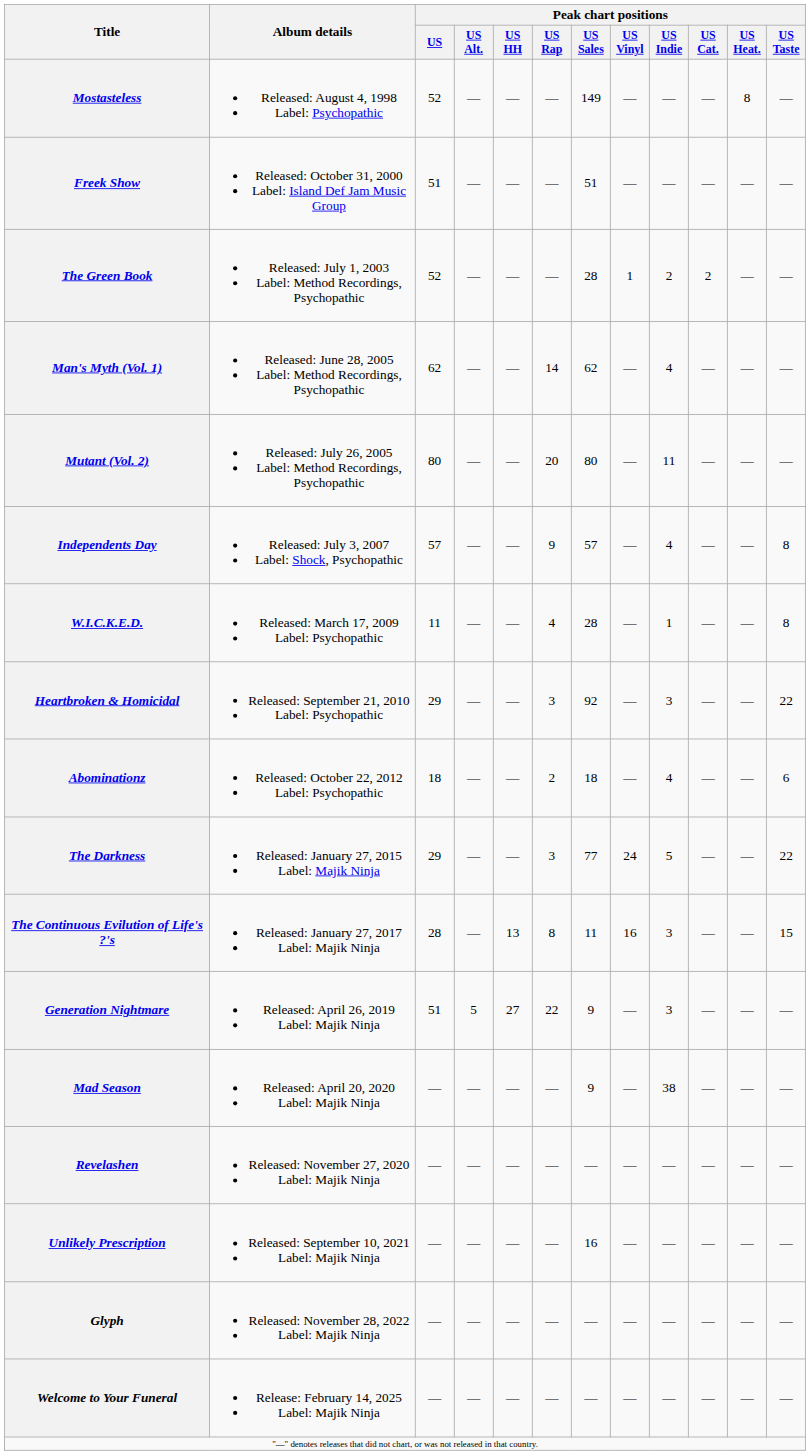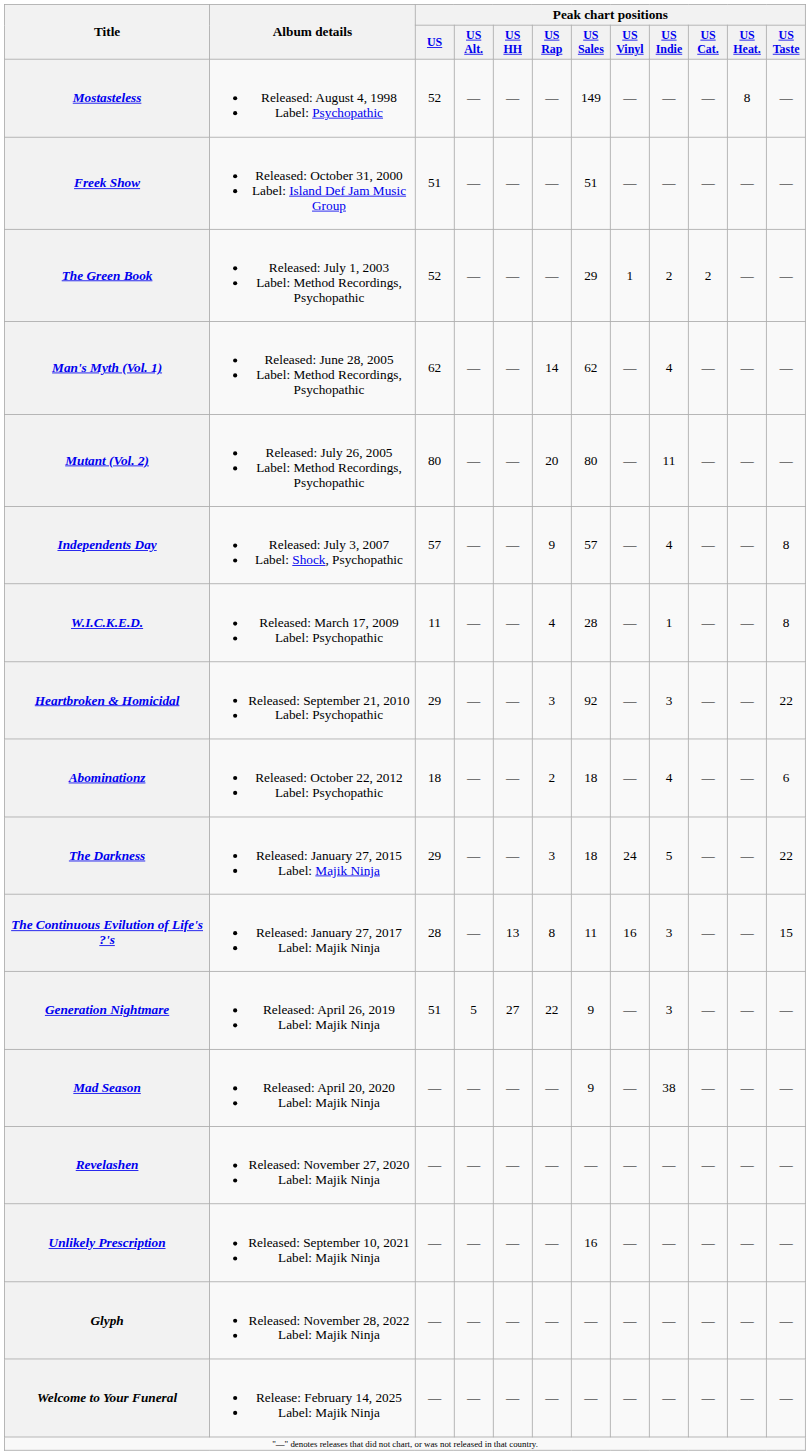 <table class="wikitable plainrowheaders" style="text-align:center;">
 <tr>
 <th scope="col" rowspan="2" style="width:15em;">Title</th>
 <th scope="col" rowspan="2" style="width:15em;">Album details</th>
 <th scope="col" colspan="10">Peak chart positions</th>
 </tr>
 <tr>
 <th scope="col" style="width:2.8em;font-size:90%;"><a href='#'>US</a><br></th>
 <th scope="col" style="width:2.8em;font-size:90%;"><a href='#'>US Alt.</a><br></th>
 <th scope="col" style="width:2.8em;font-size:90%;"><a href='#'>US HH</a><br></th>
 <th scope="col" style="width:2.8em;font-size:90%;"><a href='#'>US Rap</a><br></th>
 <th scope="col" style="width:2.8em;font-size:90%;"><a href='#'>US Sales</a><br></th>
 <th scope="col" style="width:2.8em;font-size:90%;"><a href='#'>US Vinyl</a><br></th>
 <th scope="col" style="width:2.8em;font-size:90%;"><a href='#'>US Indie</a><br></th>
 <th scope="col" style="width:2.8em;font-size:90%;"><a href='#'>US Cat.</a><br></th>
 <th scope="col" style="width:2.8em;font-size:90%;"><a href='#'>US Heat.</a><br></th>
 <th scope="col" style="width:2.8em;font-size:90%;"><a href='#'>US Taste</a><br></th>
 </tr>
 <tr>
 <th scope="row"><em><a href='#'>Mostasteless</a></em></th>
 <td><br><ul><li>Released: August 4, 1998</li><li>Label: <a href='#'>Psychopathic</a></li></ul></td>
 <td>52</td>
 <td>—</td>
 <td>—</td>
 <td>—</td>
 <td>149</td>
 <td>—</td>
 <td>—</td>
 <td>—</td>
 <td>8</td>
 <td>—</td>
 </tr>
 <tr>
 <th scope="row"><em><a href='#'>Freek Show</a></em></th>
 <td><br><ul><li>Released: October 31, 2000</li><li>Label: <a href='#'>Island Def Jam Music Group</a></li></ul></td>
 <td>51</td>
 <td>—</td>
 <td>—</td>
 <td>—</td>
 <td>51</td>
 <td>—</td>
 <td>—</td>
 <td>—</td>
 <td>—</td>
 <td>—</td>
 </tr>
 <tr>
 <th scope="row"><em><a href='#'>The Green Book</a></em></th>
 <td><br><ul><li>Released: July 1, 2003</li><li>Label: Method Recordings, Psychopathic</li></ul></td>
 <td>52</td>
 <td>—</td>
 <td>—</td>
 <td>—</td>
-<td>28</td>
+<td>29</td>
 <td>1</td>
 <td>2</td>
 <td>2</td>
 <td>—</td>
 <td>—</td>
 </tr>
 <tr>
 <th scope="row"><em><a href='#'>Man's Myth (Vol. 1)</a></em></th>
 <td><br><ul><li>Released: June 28, 2005</li><li>Label: Method Recordings, Psychopathic</li></ul></td>
 <td>62</td>
 <td>—</td>
 <td>—</td>
 <td>14</td>
 <td>62</td>
 <td>—</td>
 <td>4</td>
 <td>—</td>
 <td>—</td>
 <td>—</td>
 </tr>
 <tr>
 <th scope="row"><em><a href='#'>Mutant (Vol. 2)</a></em></th>
 <td><br><ul><li>Released: July 26, 2005</li><li>Label: Method Recordings, Psychopathic</li></ul></td>
 <td>80</td>
 <td>—</td>
 <td>—</td>
 <td>20</td>
 <td>80</td>
 <td>—</td>
 <td>11</td>
 <td>—</td>
 <td>—</td>
 <td>—</td>
 </tr>
 <tr>
 <th scope="row"><em><a href='#'>Independents Day</a></em></th>
 <td><br><ul><li>Released: July 3, 2007</li><li>Label: <a href='#'>Shock</a>, Psychopathic</li></ul></td>
 <td>57</td>
 <td>—</td>
 <td>—</td>
 <td>9</td>
 <td>57</td>
 <td>—</td>
 <td>4</td>
 <td>—</td>
 <td>—</td>
 <td>8</td>
 </tr>
 <tr>
 <th scope="row"><em><a href='#'>W.I.C.K.E.D.</a></em></th>
 <td><br><ul><li>Released: March 17, 2009</li><li>Label: Psychopathic</li></ul></td>
 <td>11</td>
 <td>—</td>
 <td>—</td>
 <td>4</td>
 <td>28</td>
 <td>—</td>
 <td>1</td>
 <td>—</td>
 <td>—</td>
 <td>8</td>
 </tr>
 <tr>
 <th scope="row"><em><a href='#'>Heartbroken & Homicidal</a></em></th>
 <td><br><ul><li>Released: September 21, 2010</li><li>Label: Psychopathic</li></ul></td>
 <td>29</td>
 <td>—</td>
 <td>—</td>
 <td>3</td>
 <td>92</td>
 <td>—</td>
 <td>3</td>
 <td>—</td>
 <td>—</td>
 <td>22</td>
 </tr>
 <tr>
 <th scope="row"><em><a href='#'>Abominationz</a></em></th>
 <td><br><ul><li>Released: October 22, 2012</li><li>Label: Psychopathic</li></ul></td>
 <td>18</td>
 <td>—</td>
 <td>—</td>
 <td>2</td>
 <td>18</td>
 <td>—</td>
 <td>4</td>
 <td>—</td>
 <td>—</td>
 <td>6</td>
 </tr>
 <tr>
 <th scope="row"><em><a href='#'>The Darkness</a></em></th>
 <td><br><ul><li>Released: January 27, 2015</li><li>Label: <a href='#'>Majik Ninja</a></li></ul></td>
 <td>29</td>
 <td>—</td>
 <td>—</td>
 <td>3</td>
-<td>77</td>
+<td>18</td>
 <td>24</td>
 <td>5</td>
 <td>—</td>
 <td>—</td>
 <td>22</td>
 </tr>
 <tr>
 <th scope="row"><em><a href='#'>The Continuous Evilution of Life's ?'s</a></em></th>
 <td><br><ul><li>Released: January 27, 2017</li><li>Label: Majik Ninja</li></ul></td>
 <td>28</td>
 <td>—</td>
 <td>13</td>
 <td>8</td>
 <td>11</td>
 <td>16</td>
 <td>3</td>
 <td>—</td>
 <td>—</td>
 <td>15</td>
 </tr>
 <tr>
 <th scope="row"><em><a href='#'>Generation Nightmare</a></em></th>
 <td><br><ul><li>Released: April 26, 2019</li><li>Label: Majik Ninja</li></ul></td>
 <td>51</td>
 <td>5</td>
 <td>27</td>
 <td>22</td>
 <td>9</td>
 <td>—</td>
 <td>3</td>
 <td>—</td>
 <td>—</td>
 <td>—</td>
 </tr>
 <tr>
 <th scope="row"><em><a href='#'>Mad Season</a></em></th>
 <td><br><ul><li>Released: April 20, 2020</li><li>Label: Majik Ninja</li></ul></td>
 <td>—</td>
 <td>—</td>
 <td>—</td>
 <td>—</td>
 <td>9</td>
 <td>—</td>
 <td>38</td>
 <td>—</td>
 <td>—</td>
 <td>—</td>
 </tr>
 <tr>
 <th scope="row"><em><a href='#'>Revelashen</a></em></th>
 <td><br><ul><li>Released: November 27, 2020</li><li>Label: Majik Ninja</li></ul></td>
 <td>—</td>
 <td>—</td>
 <td>—</td>
 <td>—</td>
 <td>—</td>
 <td>—</td>
 <td>—</td>
 <td>—</td>
 <td>—</td>
 <td>—</td>
 </tr>
 <tr>
 <th scope="row"><em><a href='#'>Unlikely Prescription</a></em></th>
 <td><br><ul><li>Released: September 10, 2021</li><li>Label: Majik Ninja</li></ul></td>
 <td>—</td>
 <td>—</td>
 <td>—</td>
 <td>—</td>
 <td>16</td>
 <td>—</td>
 <td>—</td>
 <td>—</td>
 <td>—</td>
 <td>—</td>
 </tr>
 <tr>
 <th scope="row"><em>Glyph</em></th>
 <td><br><ul><li>Released: November 28, 2022</li><li>Label: Majik Ninja</li></ul></td>
 <td>—</td>
 <td>—</td>
 <td>—</td>
 <td>—</td>
 <td>—</td>
 <td>—</td>
 <td>—</td>
 <td>—</td>
 <td>—</td>
 <td>—</td>
 </tr>
 <tr>
 <th scope="row"><em>Welcome to Your Funeral</em></th>
 <td><br><ul><li>Release: February 14, 2025</li><li>Label: Majik Ninja</li></ul></td>
 <td>—</td>
 <td>—</td>
 <td>—</td>
 <td>—</td>
 <td>—</td>
 <td>—</td>
 <td>—</td>
 <td>—</td>
 <td>—</td>
 <td>—</td>
 </tr>
 <tr>
 <td colspan="12" style="text-align:center; font-size:8pt;">"—" denotes releases that did not chart, or was not released in that country.</td>
 </tr>
 </table>
